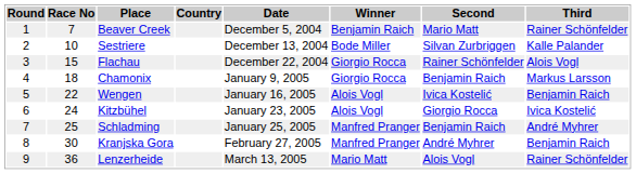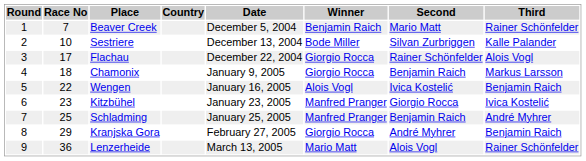 <table border="0" style="border: 1px solid #999; background-color:#FFFFFF; text-align:center">
 <tr align="center" bgcolor="#CCCCCC">
 <th>Round</th>
 <th>Race No</th>
 <th>Place</th>
 <th>Country</th>
 <th>Date</th>
 <th>Winner</th>
 <th>Second</th>
 <th>Third</th>
 </tr>
 <tr bgcolor="#EFEFEF">
 <td>1</td>
 <td>7</td>
 <td align="left"><a href='#'>Beaver Creek</a></td>
 <td align="left"></td>
 <td align="left">December 5, 2004</td>
 <td align="left"> <a href='#'>Benjamin Raich</a></td>
 <td align="left"> <a href='#'>Mario Matt</a></td>
 <td align="left"> <a href='#'>Rainer Schönfelder</a></td>
 </tr>
 <tr>
 <td>2</td>
 <td>10</td>
 <td align="left"><a href='#'>Sestriere</a></td>
 <td align="left"></td>
 <td align="left">December 13, 2004</td>
 <td align="left"> <a href='#'>Bode Miller</a></td>
 <td align="left"> <a href='#'>Silvan Zurbriggen</a></td>
 <td align="left"> <a href='#'>Kalle Palander</a></td>
 </tr>
 <tr bgcolor="#EFEFEF">
 <td>3</td>
-<td>15</td>
+<td>17</td>
 <td align="left"><a href='#'>Flachau</a></td>
 <td align="left"></td>
 <td align="left">December 22, 2004</td>
 <td align="left"> <a href='#'>Giorgio Rocca</a></td>
 <td align="left"> <a href='#'>Rainer Schönfelder</a></td>
 <td align="left"> <a href='#'>Alois Vogl</a></td>
 </tr>
 <tr>
 <td>4</td>
 <td>18</td>
 <td align="left"><a href='#'>Chamonix</a></td>
 <td align="left"></td>
 <td align="left">January 9, 2005</td>
 <td align="left"> <a href='#'>Giorgio Rocca</a></td>
 <td align="left"> <a href='#'>Benjamin Raich</a></td>
 <td align="left"> <a href='#'>Markus Larsson</a></td>
 </tr>
 <tr bgcolor="#EFEFEF">
 <td>5</td>
 <td>22</td>
 <td align="left"><a href='#'>Wengen</a></td>
 <td align="left"></td>
 <td align="left">January 16, 2005</td>
 <td align="left"> <a href='#'>Alois Vogl</a></td>
 <td align="left"> <a href='#'>Ivica Kostelić</a></td>
 <td align="left"> <a href='#'>Benjamin Raich</a></td>
 </tr>
 <tr>
 <td>6</td>
-<td>24</td>
+<td>23</td>
 <td align="left"><a href='#'>Kitzbühel</a></td>
 <td align="left"></td>
 <td align="left">January 23, 2005</td>
-<td align="left"> <a href='#'>Alois Vogl</a></td>
+<td align="left"> <a href='#'>Manfred Pranger</a></td>
 <td align="left"> <a href='#'>Giorgio Rocca</a></td>
 <td align="left"> <a href='#'>Ivica Kostelić</a></td>
 </tr>
 <tr bgcolor="#EFEFEF">
 <td>7</td>
 <td>25</td>
 <td align="left"><a href='#'>Schladming</a></td>
 <td align="left"></td>
 <td align="left">January 25, 2005</td>
 <td align="left"> <a href='#'>Manfred Pranger</a></td>
 <td align="left"> <a href='#'>Benjamin Raich</a></td>
 <td align="left"> <a href='#'>André Myhrer</a></td>
 </tr>
 <tr>
 <td>8</td>
-<td>30</td>
+<td>29</td>
 <td align="left"><a href='#'>Kranjska Gora</a></td>
 <td align="left"></td>
 <td align="left">February 27, 2005</td>
-<td align="left"> <a href='#'>Manfred Pranger</a></td>
+<td align="left"> <a href='#'>Giorgio Rocca</a></td>
 <td align="left"> <a href='#'>André Myhrer</a></td>
 <td align="left"> <a href='#'>Benjamin Raich</a></td>
 </tr>
 <tr bgcolor="#EFEFEF">
 <td>9</td>
 <td>36</td>
 <td align="left"><a href='#'>Lenzerheide</a></td>
 <td align="left"></td>
 <td align="left">March 13, 2005</td>
 <td align="left"> <a href='#'>Mario Matt</a></td>
 <td align="left"> <a href='#'>Alois Vogl</a></td>
 <td align="left"> <a href='#'>Rainer Schönfelder</a></td>
 </tr>
 </table>
